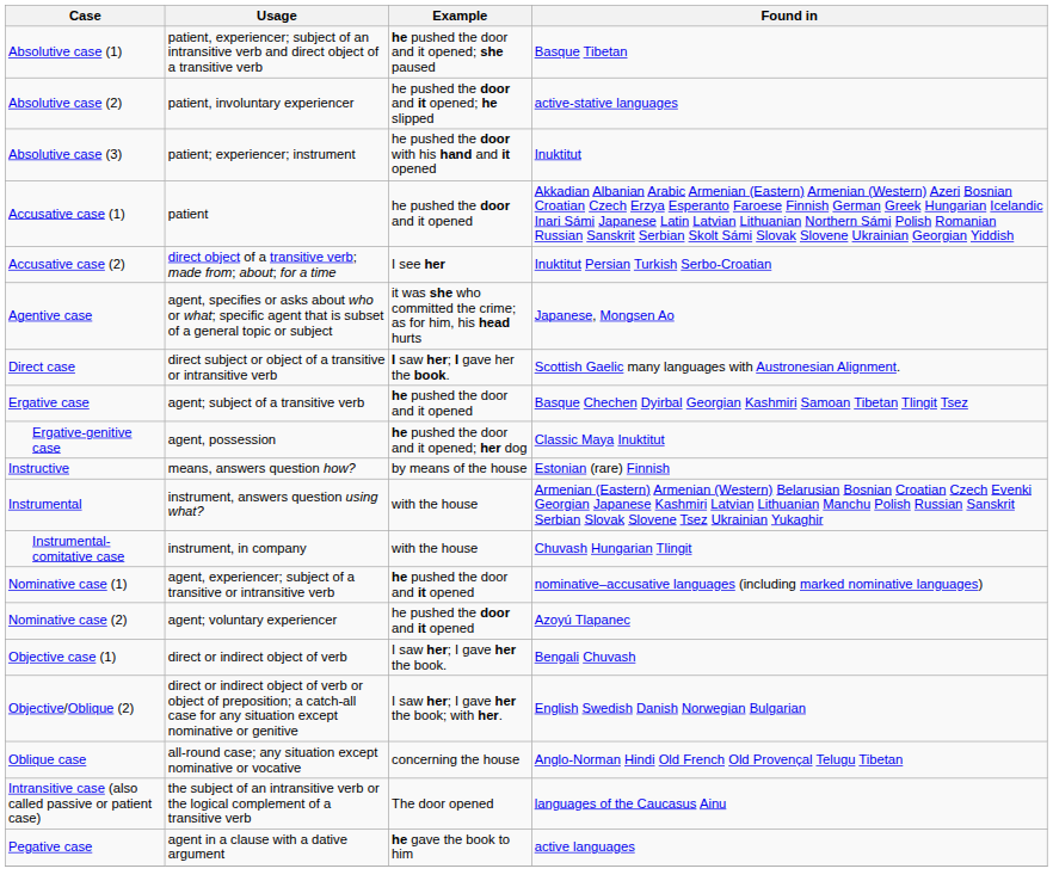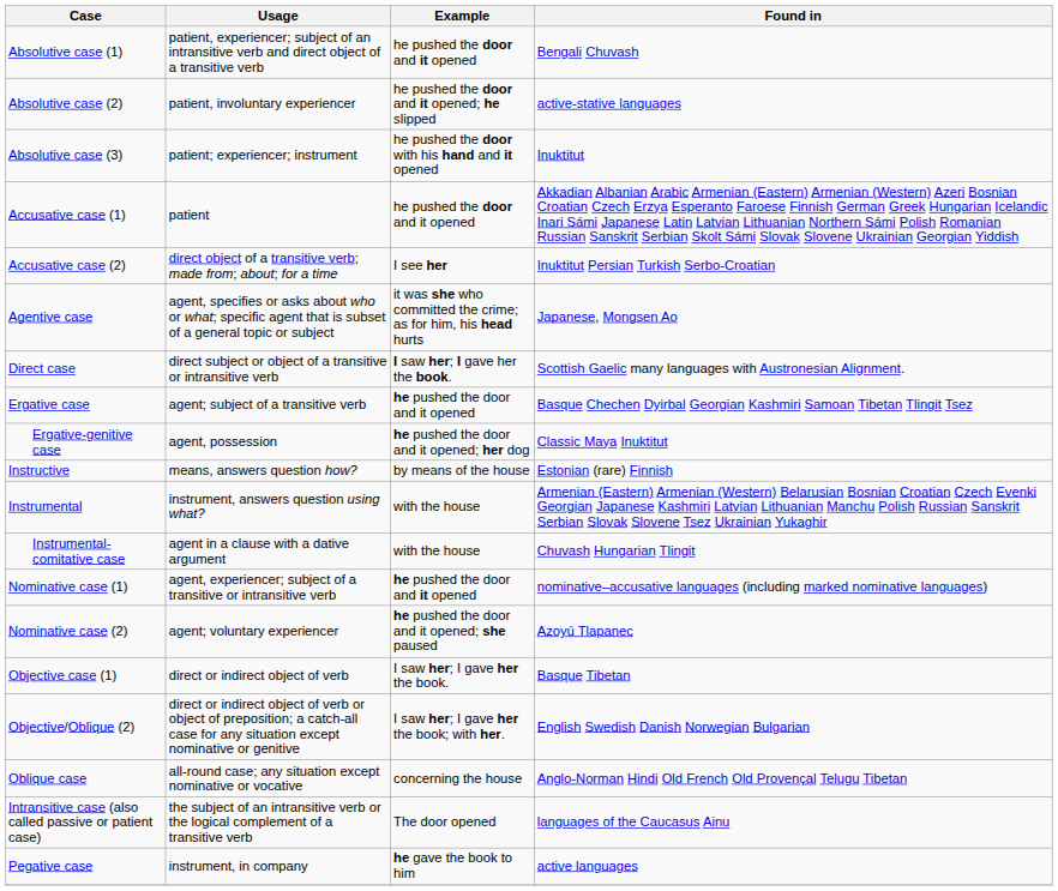 <table class="wikitable">
 <tr>
 <th>Case</th>
 <th>Usage</th>
 <th>Example</th>
 <th>Found in</th>
 </tr>
 <tr>
 <td><a href='#'>Absolutive case</a> (1)</td>
 <td>patient, experiencer; subject of an intransitive verb and direct object of a transitive verb</td>
-<td><strong>he</strong> pushed the door and it opened; <strong>she</strong> paused</td>
-<td><a href='#'>Basque</a>  <a href='#'>Tibetan</a></td>
+<td>he pushed the <strong>door</strong> and <strong>it</strong> opened</td>
+<td><a href='#'>Bengali</a>  <a href='#'>Chuvash</a></td>
 </tr>
 <tr>
 <td><a href='#'>Absolutive case</a> (2)</td>
 <td>patient, involuntary experiencer</td>
 <td>he pushed the <strong>door</strong> and <strong>it</strong> opened; <strong>he</strong> slipped</td>
 <td><a href='#'>active-stative languages</a></td>
 </tr>
 <tr>
 <td><a href='#'>Absolutive case</a> (3)</td>
 <td>patient; experiencer; instrument</td>
 <td>he pushed the <strong>door</strong> with his <strong>hand</strong> and <strong>it</strong> opened</td>
 <td><a href='#'>Inuktitut</a></td>
 </tr>
 <tr>
 <td><a href='#'>Accusative case</a> (1)</td>
 <td>patient</td>
 <td>he pushed the <strong>door</strong> and it opened</td>
 <td><a href='#'>Akkadian</a>  <a href='#'>Albanian</a>  <a href='#'>Arabic</a>  <a href='#'>Armenian (Eastern)</a>  <a href='#'>Armenian (Western)</a>  <a href='#'>Azeri</a>  <a href='#'>Bosnian</a>  <a href='#'>Croatian</a>  <a href='#'>Czech</a>  <a href='#'>Erzya</a>  <a href='#'>Esperanto</a>  <a href='#'>Faroese</a>  <a href='#'>Finnish</a>  <a href='#'>German</a>  <a href='#'>Greek</a>  <a href='#'>Hungarian</a>  <a href='#'>Icelandic</a>  <a href='#'>Inari Sámi</a>  <a href='#'>Japanese</a>  <a href='#'>Latin</a>  <a href='#'>Latvian</a>  <a href='#'>Lithuanian</a>  <a href='#'>Northern Sámi</a>  <a href='#'>Polish</a>  <a href='#'>Romanian</a>  <a href='#'>Russian</a>  <a href='#'>Sanskrit</a>  <a href='#'>Serbian</a>  <a href='#'>Skolt Sámi</a>  <a href='#'>Slovak</a>  <a href='#'>Slovene</a>  <a href='#'>Ukrainian</a>  <a href='#'>Georgian</a>  <a href='#'>Yiddish</a></td>
 </tr>
 <tr>
 <td><a href='#'>Accusative case</a> (2)</td>
 <td><a href='#'>direct object</a> of a <a href='#'>transitive verb</a>; <em>made from</em>; <em>about</em>; <em>for a time</em></td>
 <td>I see <strong>her</strong></td>
 <td><a href='#'>Inuktitut</a>  <a href='#'>Persian</a>  <a href='#'>Turkish</a>  <a href='#'>Serbo-Croatian</a></td>
 </tr>
 <tr>
 <td><a href='#'>Agentive case</a></td>
 <td>agent, specifies or asks about <em>who</em> or <em>what</em>; specific agent that is subset of a general topic or subject</td>
 <td>it was <strong>she</strong> who committed the crime; as for him, his <strong>head</strong> hurts</td>
 <td><a href='#'>Japanese</a>, <a href='#'>Mongsen Ao</a></td>
 </tr>
 <tr>
 <td><a href='#'>Direct case</a></td>
 <td>direct subject or object of a transitive or intransitive verb</td>
 <td><strong>I</strong> saw <strong>her</strong>; <strong>I</strong> gave her the <strong>book</strong>.</td>
 <td><a href='#'>Scottish Gaelic</a>  many languages with <a href='#'>Austronesian Alignment</a>.</td>
 </tr>
 <tr>
 <td><a href='#'>Ergative case</a></td>
 <td>agent; subject of a transitive verb</td>
 <td><strong>he</strong> pushed the door and it opened</td>
 <td><a href='#'>Basque</a>  <a href='#'>Chechen</a>  <a href='#'>Dyirbal</a>  <a href='#'>Georgian</a>  <a href='#'>Kashmiri</a>  <a href='#'>Samoan</a>  <a href='#'>Tibetan</a>  <a href='#'>Tlingit</a>  <a href='#'>Tsez</a></td>
 </tr>
 <tr>
 <td style="padding-left: 2em"><a href='#'>Ergative-genitive case</a></td>
 <td>agent, possession</td>
 <td><strong>he</strong> pushed the door and it opened; <strong>her</strong> dog</td>
 <td><a href='#'>Classic Maya</a>  <a href='#'>Inuktitut</a></td>
 </tr>
 <tr>
 <td><a href='#'>Instructive</a></td>
 <td>means, answers question <em>how?</em></td>
 <td>by means of the house</td>
 <td><a href='#'>Estonian</a> (rare)  <a href='#'>Finnish</a></td>
 </tr>
 <tr>
 <td><a href='#'>Instrumental</a></td>
 <td>instrument, answers question <em>using what?</em></td>
 <td>with the house</td>
 <td><a href='#'>Armenian (Eastern)</a>  <a href='#'>Armenian (Western)</a>  <a href='#'>Belarusian</a>  <a href='#'>Bosnian</a>  <a href='#'>Croatian</a>  <a href='#'>Czech</a>  <a href='#'>Evenki</a>  <a href='#'>Georgian</a>  <a href='#'>Japanese</a>  <a href='#'>Kashmiri</a>  <a href='#'>Latvian</a>  <a href='#'>Lithuanian</a>  <a href='#'>Manchu</a>  <a href='#'>Polish</a>  <a href='#'>Russian</a>  <a href='#'>Sanskrit</a>  <a href='#'>Serbian</a>  <a href='#'>Slovak</a>  <a href='#'>Slovene</a>  <a href='#'>Tsez</a>  <a href='#'>Ukrainian</a>  <a href='#'>Yukaghir</a></td>
 </tr>
 <tr>
 <td style="padding-left: 2em"><a href='#'>Instrumental-comitative case</a></td>
-<td>instrument, in company</td>
+<td>agent in a clause with a dative argument</td>
 <td>with the house</td>
 <td><a href='#'>Chuvash</a>  <a href='#'>Hungarian</a>  <a href='#'>Tlingit</a></td>
 </tr>
 <tr>
 <td><a href='#'>Nominative case</a> (1)</td>
 <td>agent, experiencer; subject of a transitive or intransitive verb</td>
 <td><strong>he</strong> pushed the door and <strong>it</strong> opened</td>
 <td><a href='#'>nominative–accusative languages</a> (including <a href='#'>marked nominative languages</a>)</td>
 </tr>
 <tr>
 <td><a href='#'>Nominative case</a> (2)</td>
 <td>agent; voluntary experiencer</td>
-<td>he pushed the <strong>door</strong> and <strong>it</strong> opened</td>
+<td><strong>he</strong> pushed the door and it opened; <strong>she</strong> paused</td>
 <td><a href='#'>Azoyú Tlapanec</a></td>
 </tr>
 <tr>
 <td><a href='#'>Objective case</a> (1)</td>
 <td>direct or indirect object of verb</td>
 <td>I saw <strong>her</strong>; I gave <strong>her</strong> the book.</td>
-<td><a href='#'>Bengali</a>  <a href='#'>Chuvash</a></td>
+<td><a href='#'>Basque</a>  <a href='#'>Tibetan</a></td>
 </tr>
 <tr>
 <td><a href='#'>Objective</a>/<a href='#'>Oblique</a> (2)</td>
 <td>direct or indirect object of verb or object of preposition; a catch-all case for any situation except nominative or genitive</td>
 <td>I saw <strong>her</strong>; I gave <strong>her</strong> the book; with <strong>her</strong>.</td>
 <td><a href='#'>English</a>  <a href='#'>Swedish</a>  <a href='#'>Danish</a>  <a href='#'>Norwegian</a>  <a href='#'>Bulgarian</a></td>
 </tr>
 <tr>
 <td><a href='#'>Oblique case</a></td>
 <td>all-round case; any situation except nominative or vocative</td>
 <td>concerning the house</td>
 <td><a href='#'>Anglo-Norman</a>   <a href='#'>Hindi</a>   <a href='#'>Old French</a>  <a href='#'>Old Provençal</a>  <a href='#'>Telugu</a>  <a href='#'>Tibetan</a></td>
 </tr>
 <tr>
 <td><a href='#'>Intransitive case</a> (also called passive or patient case)</td>
 <td>the subject of an intransitive verb or the logical complement of a transitive verb</td>
 <td>The door opened</td>
 <td><a href='#'>languages of the Caucasus</a>  <a href='#'>Ainu</a></td>
 </tr>
 <tr>
 <td><a href='#'>Pegative case</a></td>
-<td>agent in a clause with a dative argument</td>
+<td>instrument, in company</td>
 <td><strong>he</strong> gave the book to him</td>
 <td><a href='#'>active languages</a></td>
 </tr>
 <tr>
 </tr>
 </table>
